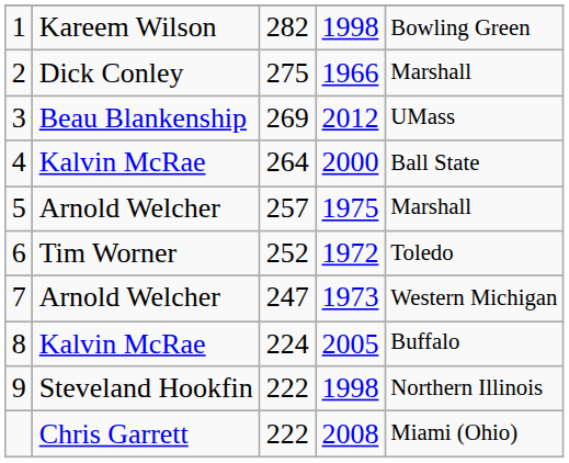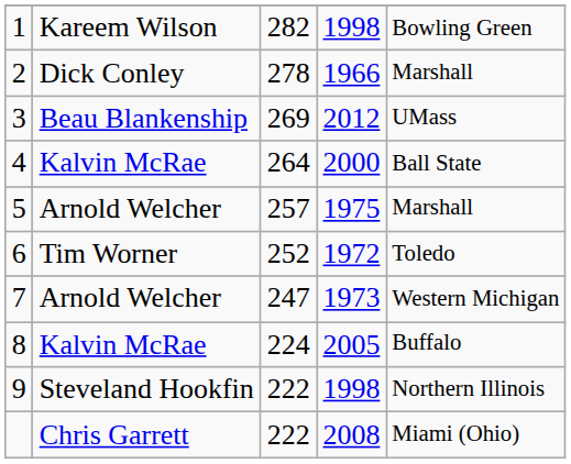 <table class="wikitable">
 <tr>
 </tr>
 <tr>
 <td>1</td>
 <td>Kareem Wilson</td>
 <td>282</td>
 <td><a href='#'>1998</a></td>
 <td style="font-size:80%;">Bowling Green</td>
 </tr>
 <tr>
 <td>2</td>
 <td>Dick Conley</td>
-<td>275</td>
+<td>278</td>
 <td><a href='#'>1966</a></td>
 <td style="font-size:80%;">Marshall</td>
 </tr>
 <tr>
 <td>3</td>
 <td><a href='#'>Beau Blankenship</a></td>
 <td>269</td>
 <td><a href='#'>2012</a></td>
 <td style="font-size:80%;">UMass</td>
 </tr>
 <tr>
 <td>4</td>
 <td><a href='#'>Kalvin McRae</a></td>
 <td>264</td>
 <td><a href='#'>2000</a></td>
 <td style="font-size:80%;">Ball State</td>
 </tr>
 <tr>
 <td>5</td>
 <td>Arnold Welcher</td>
 <td>257</td>
 <td><a href='#'>1975</a></td>
 <td style="font-size:80%;">Marshall</td>
 </tr>
 <tr>
 <td>6</td>
 <td>Tim Worner</td>
 <td>252</td>
 <td><a href='#'>1972</a></td>
 <td style="font-size:80%;">Toledo</td>
 </tr>
 <tr>
 <td>7</td>
 <td>Arnold Welcher</td>
 <td>247</td>
 <td><a href='#'>1973</a></td>
 <td style="font-size:80%;">Western Michigan</td>
 </tr>
 <tr>
 <td>8</td>
 <td><a href='#'>Kalvin McRae</a></td>
 <td>224</td>
 <td><a href='#'>2005</a></td>
 <td style="font-size:80%;">Buffalo</td>
 </tr>
 <tr>
 <td>9</td>
 <td>Steveland Hookfin</td>
 <td>222</td>
 <td><a href='#'>1998</a></td>
 <td style="font-size:80%;">Northern Illinois</td>
 </tr>
 <tr>
 <td></td>
 <td><a href='#'>Chris Garrett</a></td>
 <td>222</td>
 <td><a href='#'>2008</a></td>
 <td style="font-size:80%;">Miami (Ohio)</td>
 </tr>
 </table>
